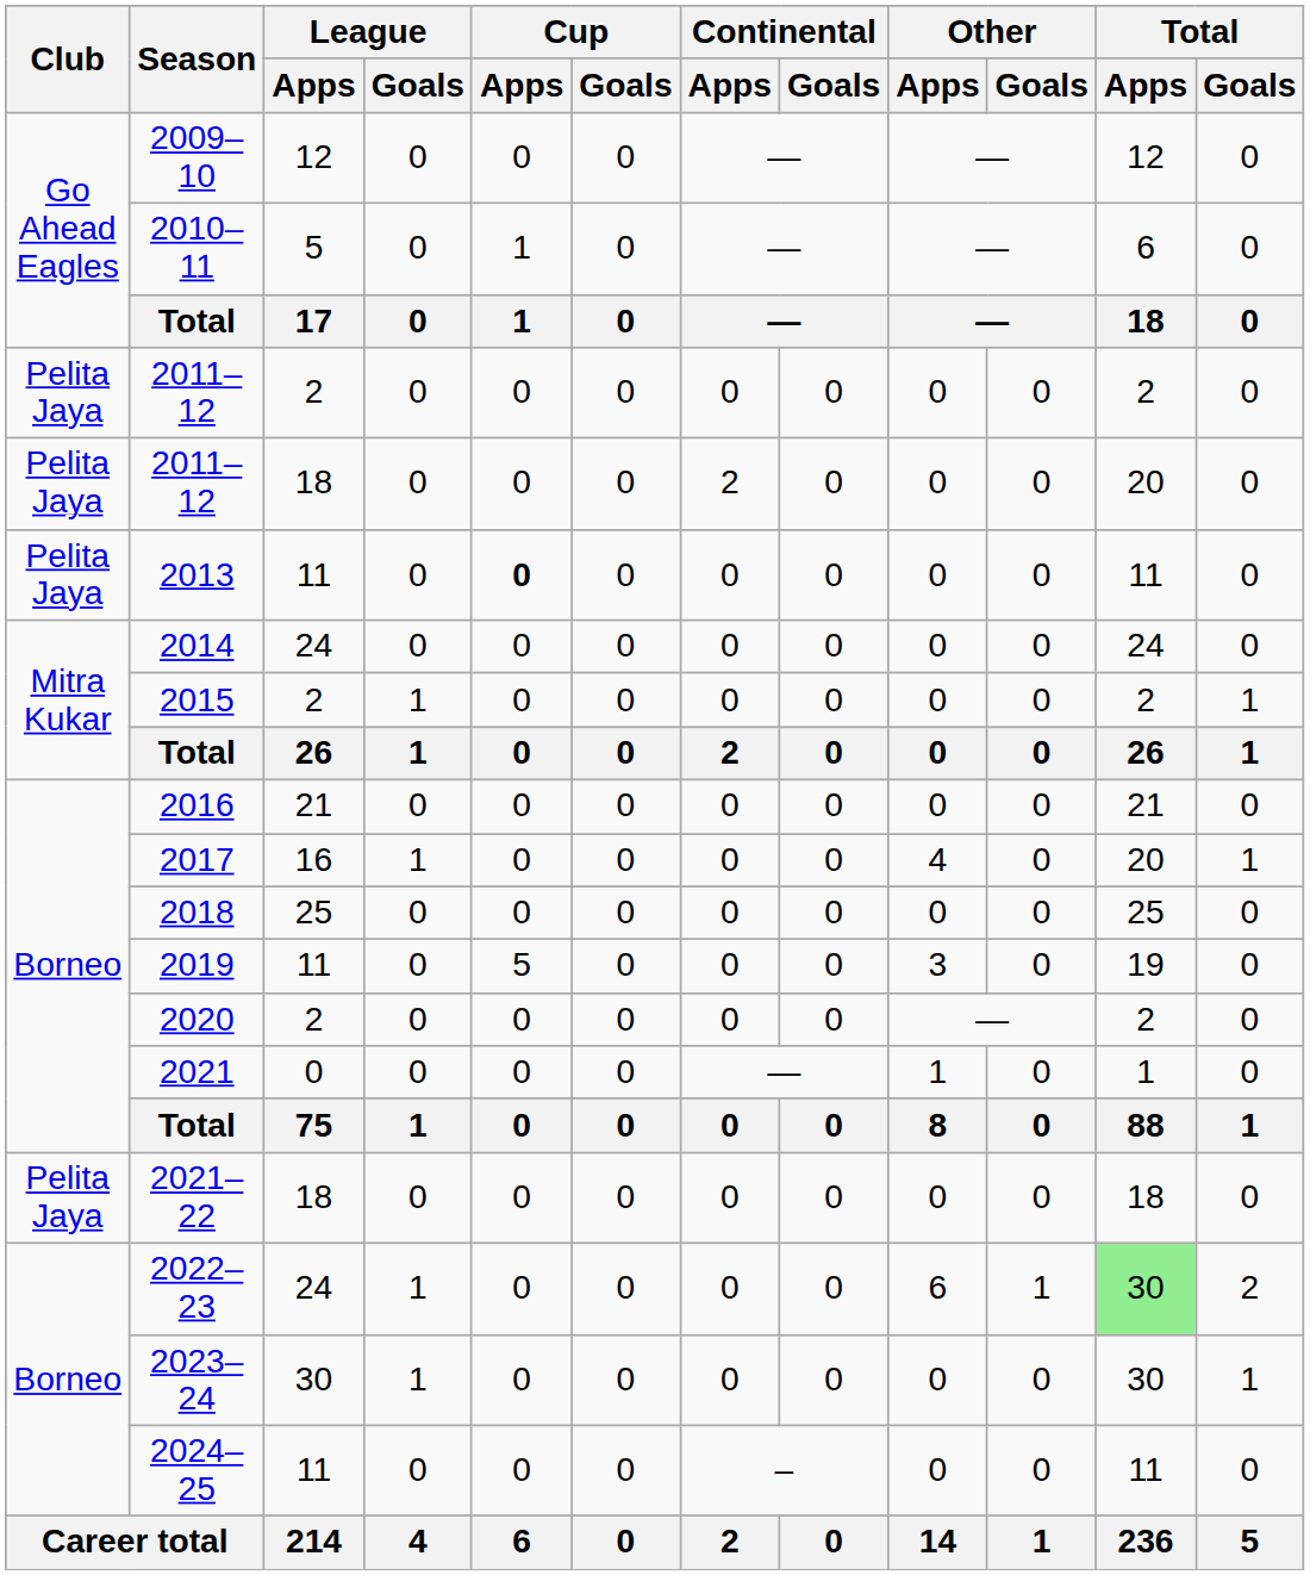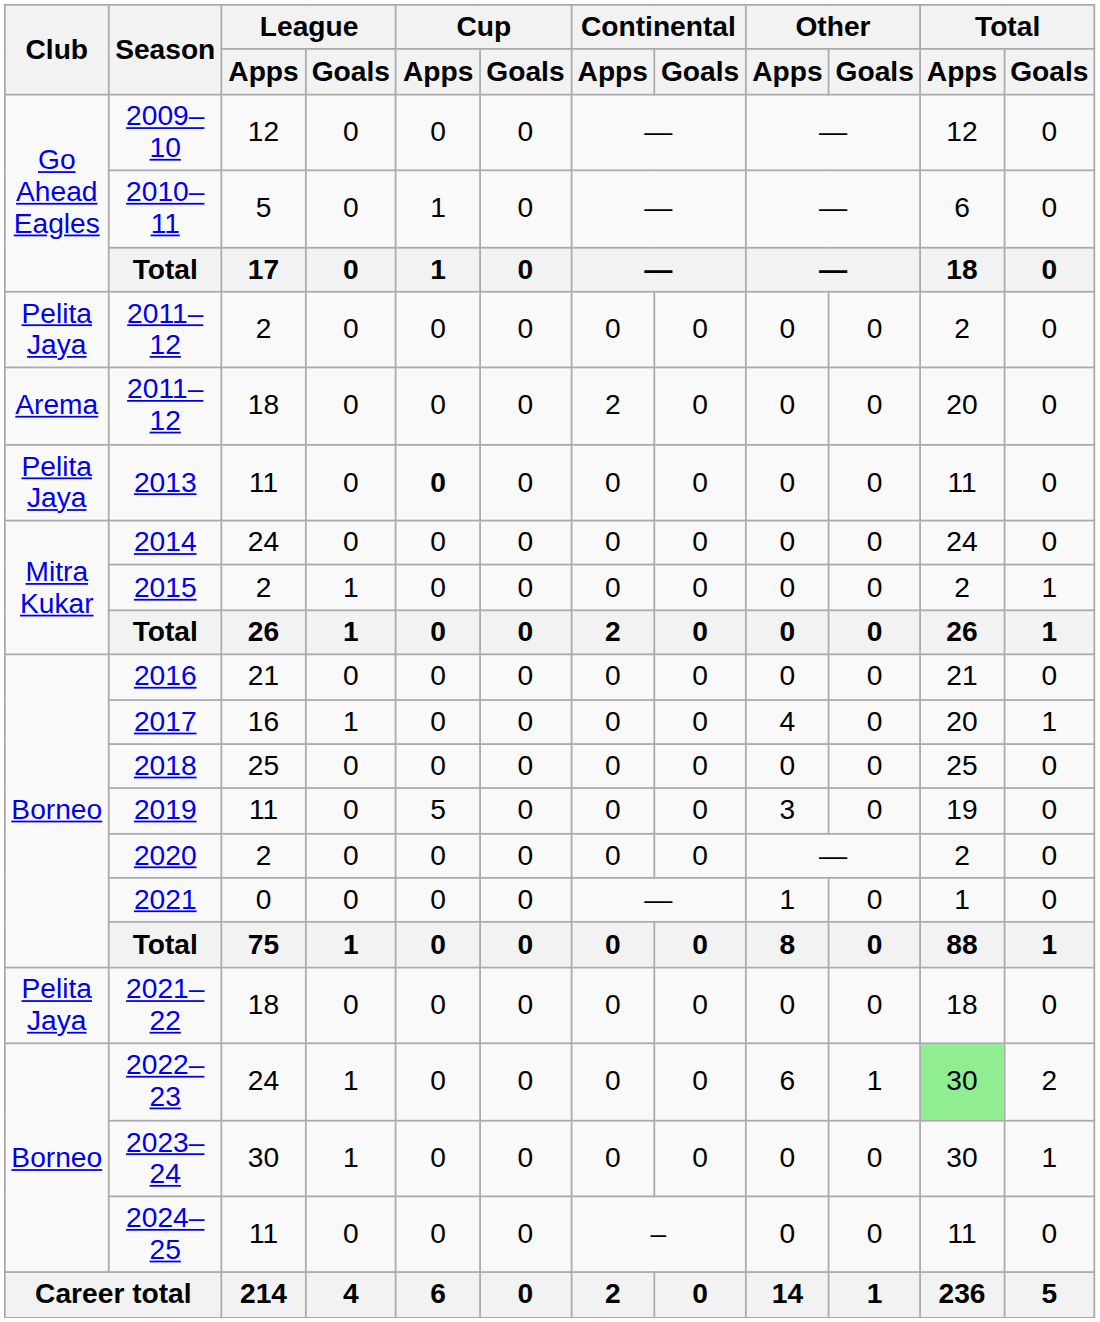 <table class="wikitable" style="text-align: center;">
 <tr>
 <th rowspan="2">Club</th>
 <th rowspan="2">Season</th>
 <th colspan="2">League</th>
 <th colspan="2">Cup</th>
 <th colspan="2">Continental</th>
 <th colspan="2">Other</th>
 <th colspan="2">Total</th>
 </tr>
 <tr>
 <th>Apps</th>
 <th>Goals</th>
 <th>Apps</th>
 <th>Goals</th>
 <th>Apps</th>
 <th>Goals</th>
 <th>Apps</th>
 <th>Goals</th>
 <th>Apps</th>
 <th>Goals</th>
 </tr>
 <tr>
 <td rowspan="3"><a href='#'>Go Ahead Eagles</a></td>
 <td><a href='#'>2009–10</a></td>
 <td>12</td>
 <td>0</td>
 <td>0</td>
 <td>0</td>
 <td colspan="2">—</td>
 <td colspan="2">—</td>
 <td>12</td>
 <td>0</td>
 </tr>
 <tr>
 <td><a href='#'>2010–11</a></td>
 <td>5</td>
 <td>0</td>
 <td>1</td>
 <td>0</td>
 <td colspan="2">—</td>
 <td colspan="2">—</td>
 <td>6</td>
 <td>0</td>
 </tr>
 <tr>
 <th colspan="1">Total</th>
 <th>17</th>
 <th>0</th>
 <th>1</th>
 <th>0</th>
 <th colspan="2">—</th>
 <th colspan="2">—</th>
 <th>18</th>
 <th>0</th>
 </tr>
 <tr>
 <td rowspan="1" valign="center"><a href='#'>Pelita Jaya</a></td>
 <td><a href='#'>2011–12</a></td>
 <td>2</td>
 <td>0</td>
 <td>0</td>
 <td>0</td>
 <td>0</td>
 <td>0</td>
 <td>0</td>
 <td>0</td>
 <td>2</td>
 <td>0</td>
 </tr>
 <tr>
-<td rowspan="1" valign="center"><a href='#'>Pelita Jaya</a></td>
+<td rowspan="1" valign="center"><a href='#'>Arema</a></td>
 <td><a href='#'>2011–12</a></td>
 <td>18</td>
 <td>0</td>
 <td>0</td>
 <td>0</td>
 <td>2</td>
 <td>0</td>
 <td>0</td>
 <td>0</td>
 <td>20</td>
 <td>0</td>
 </tr>
 <tr>
 <td rowspan="1" valign="center"><a href='#'>Pelita Jaya</a></td>
 <td><a href='#'>2013</a></td>
 <td>11</td>
 <td>0</td>
 <td><strong>0</strong></td>
 <td>0</td>
 <td>0</td>
 <td>0</td>
 <td>0</td>
 <td>0</td>
 <td>11</td>
 <td>0</td>
 </tr>
 <tr>
 <td rowspan="3" valign="center"><a href='#'>Mitra Kukar</a></td>
 <td><a href='#'>2014</a></td>
 <td>24</td>
 <td>0</td>
 <td>0</td>
 <td>0</td>
 <td>0</td>
 <td>0</td>
 <td>0</td>
 <td>0</td>
 <td>24</td>
 <td>0</td>
 </tr>
 <tr>
 <td><a href='#'>2015</a></td>
 <td>2</td>
 <td>1</td>
 <td>0</td>
 <td>0</td>
 <td>0</td>
 <td>0</td>
 <td>0</td>
 <td>0</td>
 <td>2</td>
 <td>1</td>
 </tr>
 <tr>
 <th colspan="1">Total</th>
 <th>26</th>
 <th>1</th>
 <th>0</th>
 <th>0</th>
 <th>2</th>
 <th>0</th>
 <th>0</th>
 <th>0</th>
 <th>26</th>
 <th>1</th>
 </tr>
 <tr>
 <td rowspan="7" valign="center"><a href='#'>Borneo</a></td>
 <td><a href='#'>2016</a></td>
 <td>21</td>
 <td>0</td>
 <td>0</td>
 <td>0</td>
 <td>0</td>
 <td>0</td>
 <td>0</td>
 <td>0</td>
 <td>21</td>
 <td>0</td>
 </tr>
 <tr>
 <td><a href='#'>2017</a></td>
 <td>16</td>
 <td>1</td>
 <td>0</td>
 <td>0</td>
 <td>0</td>
 <td>0</td>
 <td>4</td>
 <td>0</td>
 <td>20</td>
 <td>1</td>
 </tr>
 <tr>
 <td><a href='#'>2018</a></td>
 <td>25</td>
 <td>0</td>
 <td>0</td>
 <td>0</td>
 <td>0</td>
 <td>0</td>
 <td>0</td>
 <td>0</td>
 <td>25</td>
 <td>0</td>
 </tr>
 <tr>
 <td><a href='#'>2019</a></td>
 <td>11</td>
 <td>0</td>
 <td>5</td>
 <td>0</td>
 <td>0</td>
 <td>0</td>
 <td>3</td>
 <td>0</td>
 <td>19</td>
 <td>0</td>
 </tr>
 <tr>
 <td><a href='#'>2020</a></td>
 <td>2</td>
 <td>0</td>
 <td>0</td>
 <td>0</td>
 <td>0</td>
 <td>0</td>
 <td colspan="2">—</td>
 <td>2</td>
 <td>0</td>
 </tr>
 <tr>
 <td><a href='#'>2021</a></td>
 <td>0</td>
 <td>0</td>
 <td>0</td>
 <td>0</td>
 <td colspan="2">—</td>
 <td>1</td>
 <td>0</td>
 <td>1</td>
 <td>0</td>
 </tr>
 <tr>
 <th colspan="1">Total</th>
 <th>75</th>
 <th>1</th>
 <th>0</th>
 <th>0</th>
 <th>0</th>
 <th>0</th>
 <th>8</th>
 <th>0</th>
 <th>88</th>
 <th>1</th>
 </tr>
 <tr>
 <td rowspan="1" valign="center"><a href='#'>Pelita Jaya</a></td>
 <td><a href='#'>2021–22</a></td>
 <td>18</td>
 <td>0</td>
 <td>0</td>
 <td>0</td>
 <td>0</td>
 <td>0</td>
 <td>0</td>
 <td>0</td>
 <td>18</td>
 <td>0</td>
 </tr>
 <tr>
 <td rowspan="3" valign="center"><a href='#'>Borneo</a></td>
 <td><a href='#'>2022–23</a></td>
 <td>24</td>
 <td>1</td>
 <td>0</td>
 <td>0</td>
 <td>0</td>
 <td>0</td>
 <td>6</td>
 <td>1</td>
 <td style="background: lightgreen;">30</td>
 <td>2</td>
 </tr>
 <tr>
 <td><a href='#'>2023–24</a></td>
 <td>30</td>
 <td>1</td>
 <td>0</td>
 <td>0</td>
 <td>0</td>
 <td>0</td>
 <td>0</td>
 <td>0</td>
 <td>30</td>
 <td>1</td>
 </tr>
 <tr>
 <td><a href='#'>2024–25</a></td>
 <td>11</td>
 <td>0</td>
 <td>0</td>
 <td>0</td>
 <td colspan="2">–</td>
 <td>0</td>
 <td>0</td>
 <td>11</td>
 <td>0</td>
 </tr>
 <tr>
 <th colspan="2">Career total</th>
 <th>214</th>
 <th>4</th>
 <th>6</th>
 <th>0</th>
 <th>2</th>
 <th>0</th>
 <th>14</th>
 <th>1</th>
 <th>236</th>
 <th>5</th>
 </tr>
 </table>
